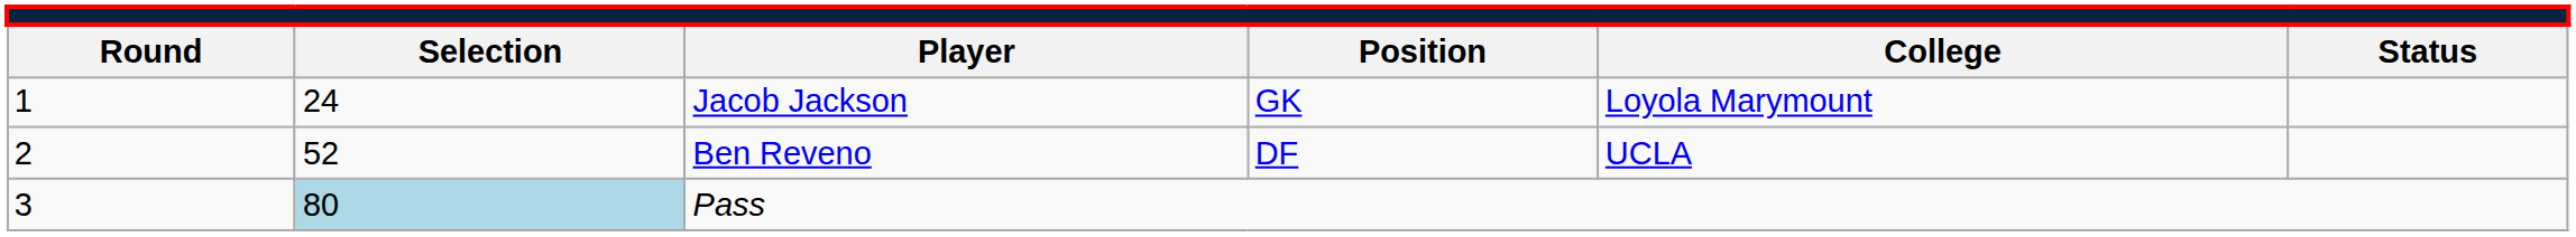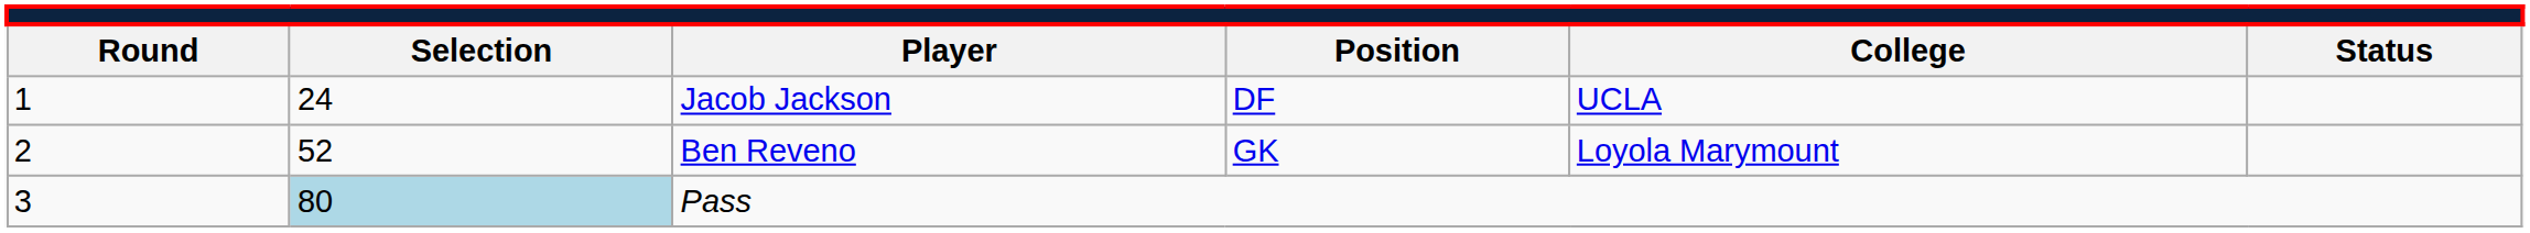 <table class="wikitable sortable" style="width:90%; text-align:center; font-size:90%; text-align:left;">
 <tr style="border-spacing: 2px; border: 2px solid red;">
 <td colspan="6" bgcolor="#0C2340" color="#FFFFFF" border="#C8102E" align="center"><strong></strong></td>
 </tr>
 <tr>
 <th>Round</th>
 <th>Selection</th>
 <th>Player</th>
 <th>Position</th>
 <th>College</th>
 <th>Status</th>
 </tr>
 <tr>
 <td>1</td>
 <td>24</td>
 <td><a href='#'>Jacob Jackson</a></td>
-<td><a href='#'>GK</a></td>
-<td><a href='#'>Loyola Marymount</a></td>
+<td><a href='#'>DF</a></td>
+<td><a href='#'>UCLA</a></td>
 <td></td>
 </tr>
 <tr>
 <td>2</td>
 <td>52</td>
 <td><a href='#'>Ben Reveno</a></td>
-<td><a href='#'>DF</a></td>
-<td><a href='#'>UCLA</a></td>
+<td><a href='#'>GK</a></td>
+<td><a href='#'>Loyola Marymount</a></td>
 <td></td>
 </tr>
 <tr>
 <td>3</td>
 <td style="background: lightblue;">80</td>
 <td colspan="4"><em>Pass</em></td>
 </tr>
 </table>
